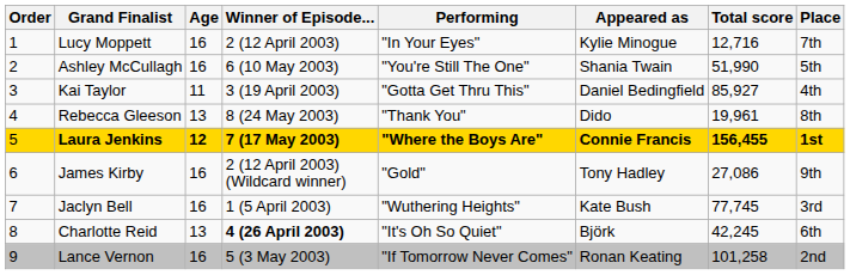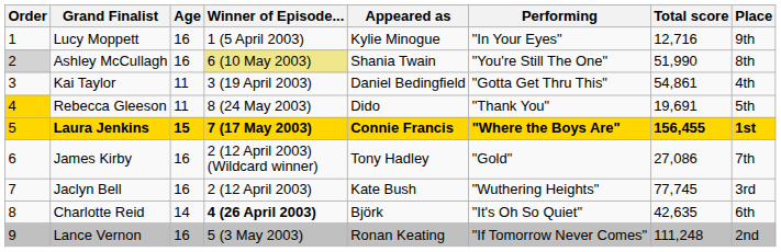 <table class="wikitable sortable">
 <tr>
 <th>Order</th>
 <th>Grand Finalist</th>
 <th>Age</th>
 <th>Winner of Episode...</th>
+<th>Appeared as</th>
 <th>Performing</th>
-<th>Appeared as</th>
 <th>Total score</th>
 <th>Place</th>
 </tr>
 <tr>
 <td>1</td>
 <td>Lucy Moppett</td>
 <td>16</td>
-<td>2 (12 April 2003)</td>
+<td>1 (5 April 2003)</td>
+<td>Kylie Minogue</td>
 <td>"In Your Eyes"</td>
-<td>Kylie Minogue</td>
 <td>12,716</td>
-<td>7th</td>
+<td>9th</td>
 </tr>
 <tr>
-<td>2</td>
+<td style="background: lightgrey;">2</td>
 <td>Ashley McCullagh</td>
 <td>16</td>
-<td>6 (10 May 2003)</td>
+<td style="background: khaki;">6 (10 May 2003)</td>
+<td>Shania Twain</td>
 <td>"You're Still The One"</td>
-<td>Shania Twain</td>
 <td>51,990</td>
-<td>5th</td>
+<td>8th</td>
 </tr>
 <tr>
 <td>3</td>
 <td>Kai Taylor</td>
 <td>11</td>
 <td>3 (19 April 2003)</td>
+<td>Daniel Bedingfield</td>
 <td>"Gotta Get Thru This"</td>
-<td>Daniel Bedingfield</td>
-<td>85,927</td>
+<td>54,861</td>
 <td>4th</td>
 </tr>
 <tr>
-<td>4</td>
+<td style="background: gold;">4</td>
 <td>Rebecca Gleeson</td>
-<td>13</td>
+<td>11</td>
 <td>8 (24 May 2003)</td>
+<td>Dido</td>
 <td>"Thank You"</td>
-<td>Dido</td>
-<td>19,961</td>
-<td>8th</td>
+<td>19,691</td>
+<td>5th</td>
 </tr>
 <tr style="background:gold;">
 <td>5</td>
 <td><strong>Laura Jenkins</strong></td>
-<td><strong>12</strong></td>
+<td><strong>15</strong></td>
 <td><strong>7 (17 May 2003)</strong></td>
+<td><strong>Connie Francis</strong></td>
 <td><strong>"Where the Boys Are"</strong></td>
-<td><strong>Connie Francis</strong></td>
 <td><strong>156,455</strong></td>
 <td><strong>1st</strong></td>
 </tr>
 <tr>
 <td>6</td>
 <td>James Kirby</td>
 <td>16</td>
 <td>2 (12 April 2003)<br>(Wildcard winner)</td>
+<td>Tony Hadley</td>
 <td>"Gold"</td>
-<td>Tony Hadley</td>
 <td>27,086</td>
-<td>9th</td>
+<td>7th</td>
 </tr>
 <tr>
 <td>7</td>
 <td>Jaclyn Bell</td>
 <td>16</td>
-<td>1 (5 April 2003)</td>
+<td>2 (12 April 2003)</td>
+<td>Kate Bush</td>
 <td>"Wuthering Heights"</td>
-<td>Kate Bush</td>
 <td>77,745</td>
 <td>3rd</td>
 </tr>
 <tr>
 <td>8</td>
 <td>Charlotte Reid</td>
-<td>13</td>
+<td>14</td>
 <td><strong>4 (26 April 2003)</strong></td>
+<td>Björk</td>
 <td>"It's Oh So Quiet"</td>
-<td>Björk</td>
-<td>42,245</td>
+<td>42,635</td>
 <td>6th</td>
 </tr>
 <tr style="background:silver;">
 <td>9</td>
 <td>Lance Vernon</td>
 <td>16</td>
 <td>5 (3 May 2003)</td>
+<td>Ronan Keating</td>
 <td>"If Tomorrow Never Comes"</td>
-<td>Ronan Keating</td>
-<td>101,258</td>
+<td>111,248</td>
 <td>2nd</td>
 </tr>
 </table>
